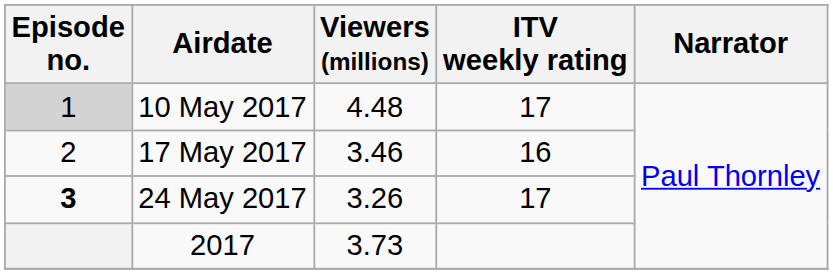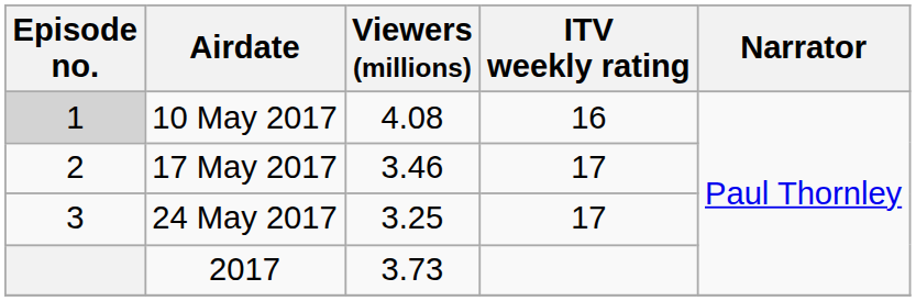 <table class="wikitable" style="text-align:center">
 <tr>
 <th scope="col">Episode<br>no.</th>
 <th scope="col">Airdate</th>
 <th scope="col">Viewers<br><small>(millions)</small></th>
 <th scope="col">ITV<br>weekly rating</th>
 <th scope="col">Narrator</th>
 </tr>
 <tr>
 <td style="background: lightgrey;">1</td>
 <td>10 May 2017</td>
-<td>4.48</td>
-<td>17</td>
+<td>4.08</td>
+<td>16</td>
 <td rowspan="4"><a href='#'>Paul Thornley</a></td>
 </tr>
 <tr ->
 <td>2</td>
 <td>17 May 2017</td>
 <td>3.46</td>
-<td>16</td>
+<td>17</td>
 </tr>
 <tr>
-<td><strong>3</strong></td>
+<td>3</td>
 <td>24 May 2017</td>
-<td>3.26</td>
+<td>3.25</td>
 <td>17</td>
 </tr>
 <tr>
 <th></th>
 <td>2017</td>
 <td>3.73</td>
 <td></td>
 </tr>
 <tr>
 </tr>
 </table>
